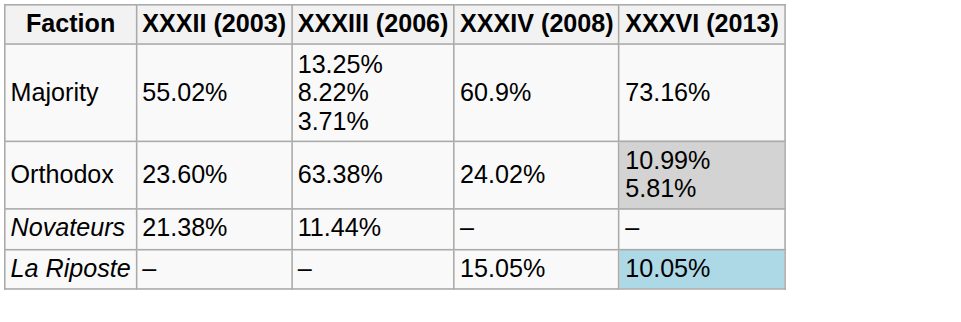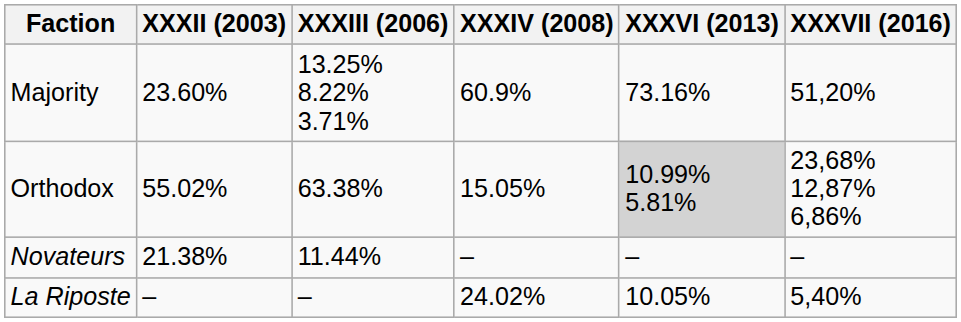 <table class="wikitable">
 <tr>
 <th>Faction</th>
 <th>XXXII (2003)</th>
 <th>XXXIII (2006)</th>
 <th>XXXIV (2008)</th>
 <th>XXXVI (2013)</th>
+<th>XXXVII (2016)</th>
 </tr>
 <tr>
 <td>Majority</td>
-<td>55.02%</td>
+<td>23.60%</td>
 <td>13.25%<br>8.22%<br>3.71%</td>
 <td>60.9%</td>
 <td>73.16%</td>
+<td>51,20%</td>
 </tr>
 <tr>
 <td>Orthodox</td>
-<td>23.60%</td>
+<td>55.02%</td>
 <td>63.38%</td>
-<td>24.02%</td>
+<td>15.05%</td>
 <td style="background: lightgrey;">10.99%<br>5.81%</td>
+<td>23,68%<br>12,87%<br>6,86%</td>
 </tr>
 <tr>
 <td><em>Novateurs</em></td>
 <td>21.38%</td>
 <td>11.44%</td>
 <td>–</td>
 <td>–</td>
+<td>–</td>
 </tr>
 <tr>
 <td><em>La Riposte</em></td>
 <td>–</td>
 <td>–</td>
-<td>15.05%</td>
-<td style="background: lightblue;">10.05%</td>
+<td>24.02%</td>
+<td>10.05%</td>
+<td>5,40%</td>
 </tr>
 </table>
